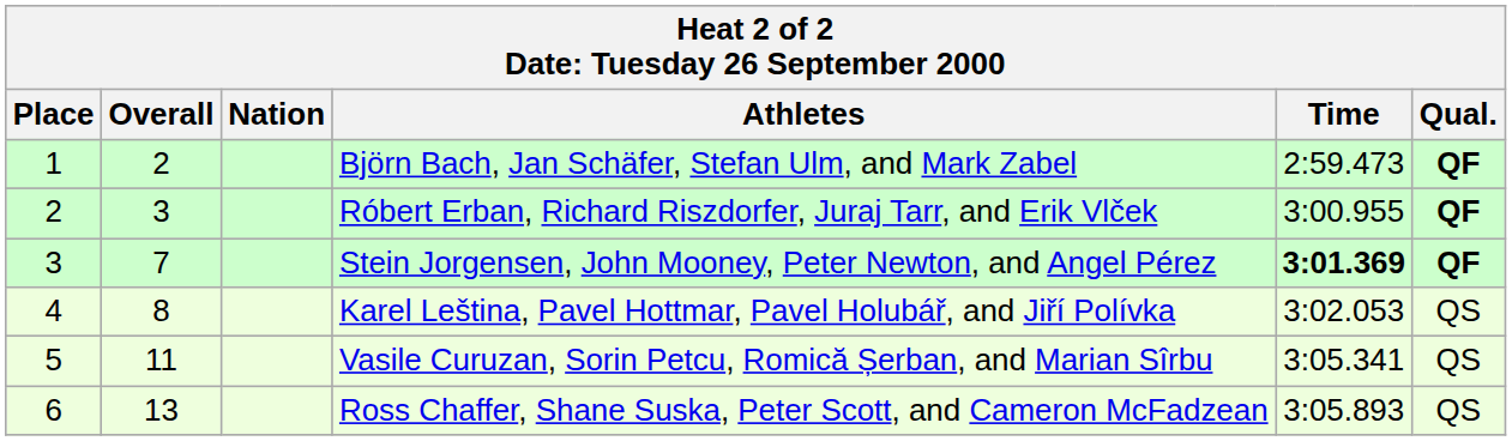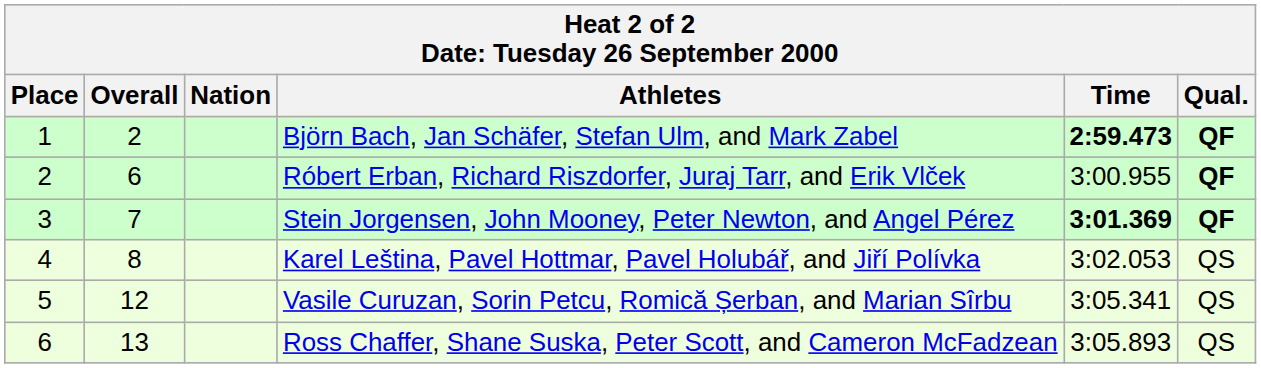 <table class="wikitable sortable">
 <tr>
 <th colspan=6>Heat 2 of 2 <br> Date: Tuesday 26 September 2000</th>
 </tr>
 <tr>
 <th rowspan=1>Place</th>
 <th rowspan=1>Overall</th>
 <th rowspan=1>Nation</th>
 <th rowspan=1>Athletes</th>
 <th rowspan=1>Time</th>
 <th rowspan=1>Qual.</th>
 </tr>
 <tr bgcolor = "ccffcc">
 <td align="center">1</td>
 <td align="center">2</td>
 <td align="left"></td>
 <td align="left"><a href='#'>Björn Bach</a>, <a href='#'>Jan Schäfer</a>, <a href='#'>Stefan Ulm</a>, and <a href='#'>Mark Zabel</a></td>
-<td align="center">2:59.473</td>
+<td align="center"><strong>2:59.473</strong></td>
 <td align="center"><strong>QF</strong></td>
 </tr>
 <tr bgcolor = "ccffcc">
 <td align="center">2</td>
-<td align="center">3</td>
+<td align="center">6</td>
 <td align="left"></td>
 <td align="left"><a href='#'>Róbert Erban</a>, <a href='#'>Richard Riszdorfer</a>, <a href='#'>Juraj Tarr</a>, and <a href='#'>Erik Vlček</a></td>
 <td align="center">3:00.955</td>
 <td align="center"><strong>QF</strong></td>
 </tr>
 <tr bgcolor = "ccffcc">
 <td align="center">3</td>
 <td align="center">7</td>
 <td align="left"></td>
 <td align="left"><a href='#'>Stein Jorgensen</a>, <a href='#'>John Mooney</a>, <a href='#'>Peter Newton</a>, and <a href='#'>Angel Pérez</a></td>
 <td align="center"><strong>3:01.369</strong></td>
 <td align="center"><strong>QF</strong></td>
 </tr>
 <tr bgcolor = "eeffdd">
 <td align="center">4</td>
 <td align="center">8</td>
 <td align="left"></td>
 <td align="left"><a href='#'>Karel Leština</a>, <a href='#'>Pavel Hottmar</a>, <a href='#'>Pavel Holubář</a>, and <a href='#'>Jiří Polívka</a></td>
 <td align="center">3:02.053</td>
 <td align="center">QS</td>
 </tr>
 <tr bgcolor = "eeffdd">
 <td align="center">5</td>
-<td align="center">11</td>
+<td align="center">12</td>
 <td align="left"></td>
 <td align="left"><a href='#'>Vasile Curuzan</a>, <a href='#'>Sorin Petcu</a>, <a href='#'>Romică Șerban</a>, and <a href='#'>Marian Sîrbu</a></td>
 <td align="center">3:05.341</td>
 <td align="center">QS</td>
 </tr>
 <tr bgcolor = "eeffdd">
 <td align="center">6</td>
 <td align="center">13</td>
 <td align="left"></td>
 <td align="left"><a href='#'>Ross Chaffer</a>, <a href='#'>Shane Suska</a>, <a href='#'>Peter Scott</a>, and <a href='#'>Cameron McFadzean</a></td>
 <td align="center">3:05.893</td>
 <td align="center">QS</td>
 </tr>
 </table>
